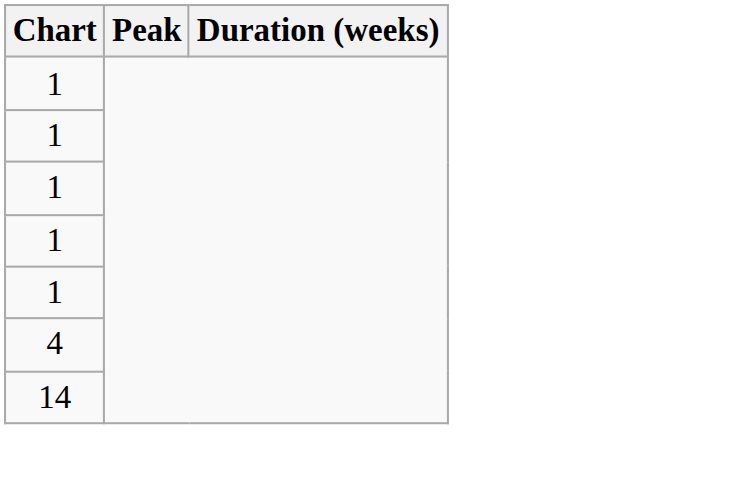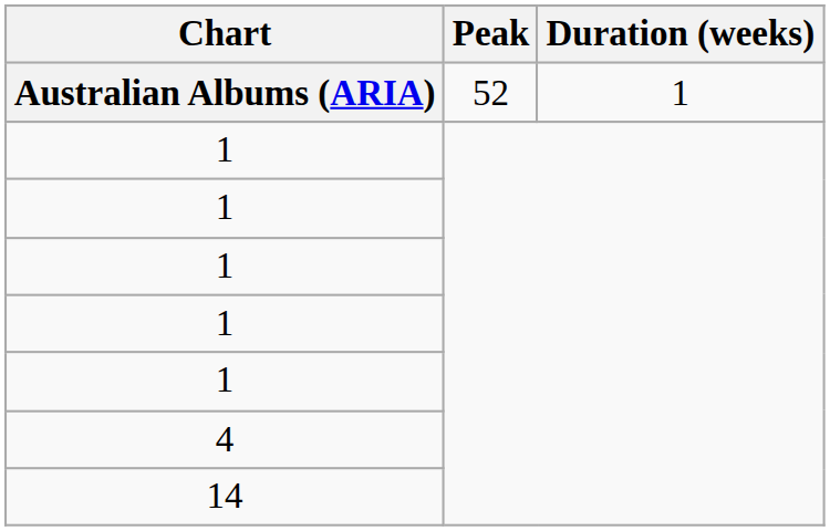 <table class="wikitable sortable plainrowheaders" style="text-align:center;">
 <tr>
 <th scope="col">Chart</th>
 <th scope="col">Peak</th>
 <th scope="col">Duration (weeks)</th>
+</tr>
+<tr>
+<th scope="row">Australian Albums (<a href='#'>ARIA</a>)</th>
+<td>52</td>
+<td>1</td>
 </tr>
 <tr>
 <td>1</td>
 </tr>
 <tr>
 <td>1</td>
 </tr>
 <tr>
 <td>1</td>
 </tr>
 <tr>
 <td>1</td>
 </tr>
 <tr>
 <td>1</td>
 </tr>
 <tr>
 <td>4</td>
 </tr>
 <tr>
 <td>14</td>
 </tr>
 </table>
